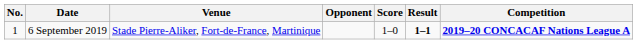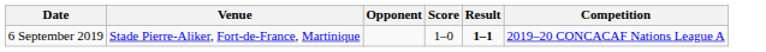 <table class="wikitable sortable">
 <tr>
-<th scope="col">No.</th>
 <th scope="col">Date</th>
 <th scope="col">Venue</th>
 <th scope="col">Opponent</th>
 <th scope="col">Score</th>
 <th scope="col">Result</th>
 <th scope="col">Competition</th>
 </tr>
 <tr>
-<td align="center">1</td>
 <td>6 September 2019</td>
 <td><a href='#'>Stade Pierre-Aliker</a>, <a href='#'>Fort-de-France</a>, <a href='#'>Martinique</a></td>
 <td></td>
 <td align="center">1–0</td>
 <td align="center"><strong>1–1</strong></td>
-<td><strong><a href='#'>2019–20 CONCACAF Nations League A</a></strong></td>
+<td><a href='#'>2019–20 CONCACAF Nations League A</a></td>
 </tr>
 </table>
